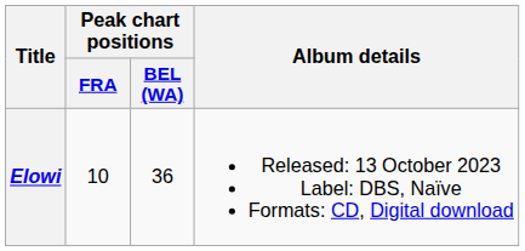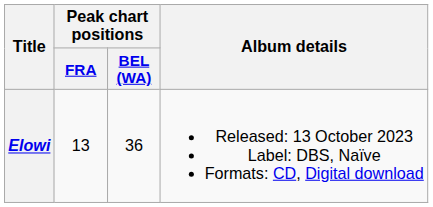 <table class="wikitable plainrowheaders" style="text-align:center;">
 <tr>
 <th scope="col" rowspan="2">Title</th>
 <th scope="col" colspan="2">Peak chart positions</th>
 <th scope="col" rowspan="2">Album details</th>
 </tr>
 <tr>
 <th scope="col" style="width:3em;font-size:95%;"><a href='#'>FRA</a></th>
 <th scope="col" style="width:3em;font-size:95%;"><a href='#'>BEL (WA)</a></th>
 </tr>
 <tr>
 <th scope="row"><em><a href='#'>Elowi</a></em></th>
-<td>10</td>
+<td>13</td>
 <td>36</td>
 <td><br><ul><li>Released: 13 October 2023</li><li>Label: DBS, Naïve</li><li>Formats: <a href='#'>CD</a>, <a href='#'>Digital download</a></li></ul></td>
 </tr>
 </table>
